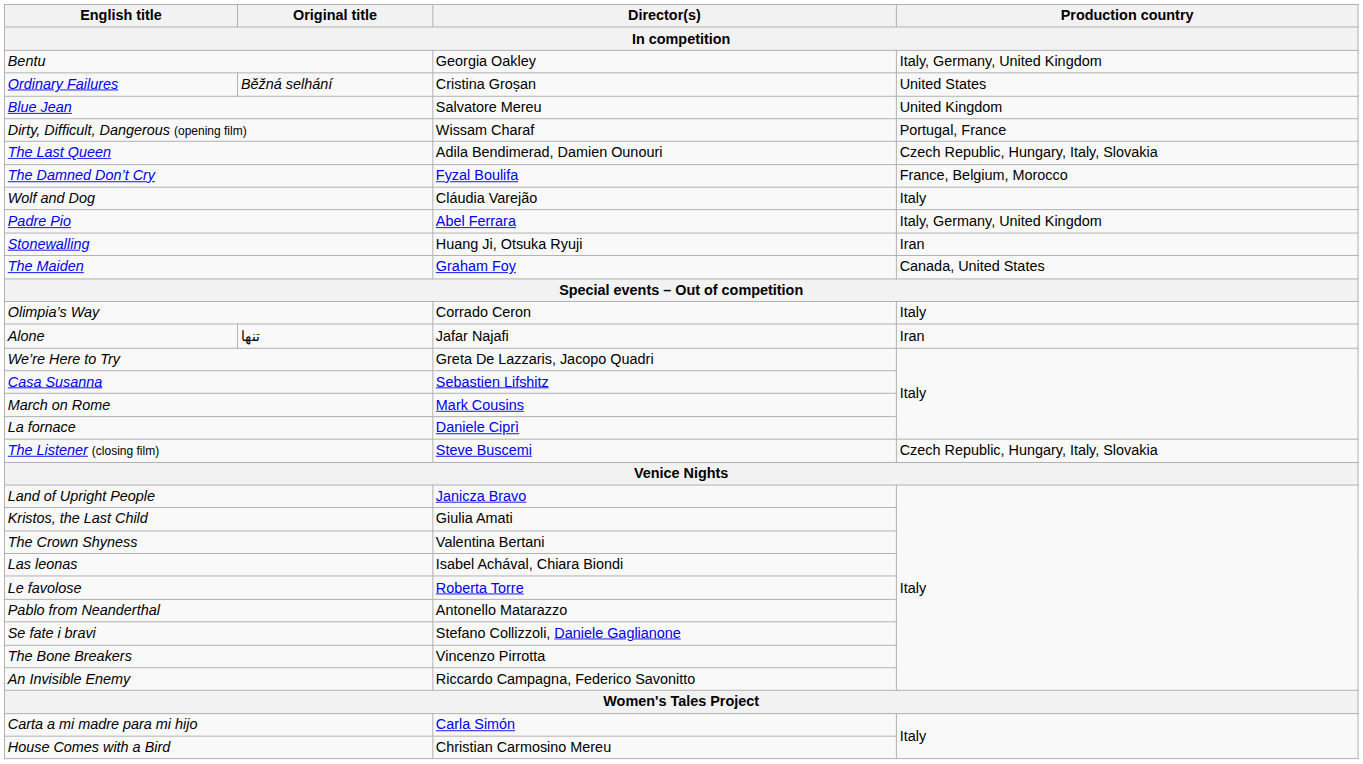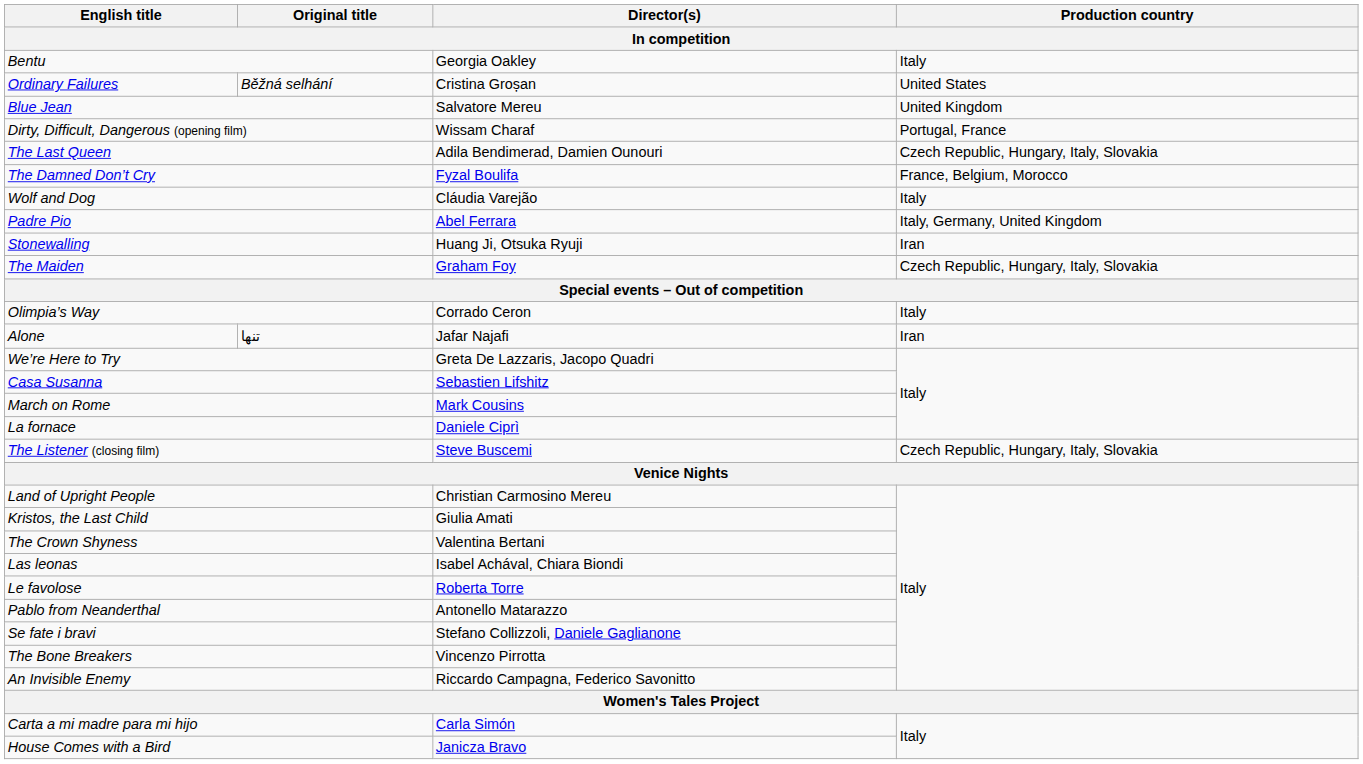 <table class="wikitable" style="width:95%; margin-top:2px; margin-bottom:0px">
 <tr>
 <th>English title</th>
 <th>Original title</th>
 <th>Director(s)</th>
 <th>Production country</th>
 </tr>
 <tr>
 <th colspan="4">In competition</th>
 </tr>
 <tr>
 <td colspan="2"><em>Bentu</em></td>
 <td>Georgia Oakley</td>
-<td>Italy, Germany, United Kingdom</td>
+<td>Italy</td>
 </tr>
 <tr>
 <td><em><a href='#'>Ordinary Failures</a></em></td>
 <td><em>Běžná selhání</em></td>
 <td>Cristina Groșan</td>
 <td>United States</td>
 </tr>
 <tr>
 <td colspan="2"><em><a href='#'>Blue Jean</a></em></td>
 <td>Salvatore Mereu</td>
 <td>United Kingdom</td>
 </tr>
 <tr>
 <td colspan="2"><em>Dirty, Difficult, Dangerous</em> <small>(opening film)</small></td>
 <td>Wissam Charaf</td>
 <td>Portugal, France</td>
 </tr>
 <tr>
 <td colspan="2"><em><a href='#'>The Last Queen</a></em></td>
 <td>Adila Bendimerad, Damien Ounouri</td>
 <td>Czech Republic, Hungary, Italy, Slovakia</td>
 </tr>
 <tr>
 <td colspan="2"><em><a href='#'>The Damned Don’t Cry</a></em></td>
 <td><a href='#'>Fyzal Boulifa</a></td>
 <td>France, Belgium, Morocco</td>
 </tr>
 <tr>
 <td colspan="2"><em>Wolf and Dog</em></td>
 <td>Cláudia Varejão</td>
 <td>Italy</td>
 </tr>
 <tr>
 <td colspan="2"><em><a href='#'>Padre Pio</a></em></td>
 <td data-sort-value="Montoya"><a href='#'>Abel Ferrara</a></td>
 <td>Italy, Germany, United Kingdom</td>
 </tr>
 <tr>
 <td colspan="2"><em><a href='#'>Stonewalling</a></em></td>
 <td>Huang Ji, Otsuka Ryuji</td>
 <td>Iran</td>
 </tr>
 <tr>
 <td colspan="2"><em><a href='#'>The Maiden</a></em></td>
 <td><a href='#'>Graham Foy</a></td>
-<td>Canada, United States</td>
+<td>Czech Republic, Hungary, Italy, Slovakia</td>
 </tr>
 <tr>
 <th colspan="4">Special events – Out of competition</th>
 </tr>
 <tr>
 <td colspan="2"><em>Olimpia’s Way</em></td>
 <td>Corrado Ceron</td>
 <td>Italy</td>
 </tr>
 <tr>
 <td><em>Alone</em></td>
 <td>تنها</td>
 <td>Jafar Najafi</td>
 <td>Iran</td>
 </tr>
 <tr>
 <td colspan="2"><em>We’re Here to Try</em></td>
 <td>Greta De Lazzaris, Jacopo Quadri</td>
 <td rowspan="4">Italy</td>
 </tr>
 <tr>
 <td colspan="2"><em><a href='#'>Casa Susanna</a></em></td>
 <td><a href='#'>Sebastien Lifshitz</a></td>
 </tr>
 <tr>
 <td colspan="2"><em>March on Rome</em></td>
 <td><a href='#'>Mark Cousins</a></td>
 </tr>
 <tr>
 <td colspan="2"><em>La fornace</em></td>
 <td><a href='#'>Daniele Ciprì</a></td>
 </tr>
 <tr>
 <td colspan="2"><em><a href='#'>The Listener</a></em>  <small>(closing film)</small></td>
 <td><a href='#'>Steve Buscemi</a></td>
 <td>Czech Republic, Hungary, Italy, Slovakia</td>
 </tr>
 <tr>
 <th colspan="4">Venice Nights</th>
 </tr>
 <tr>
 <td colspan="2"><em>Land of Upright People</em></td>
-<td><a href='#'>Janicza Bravo</a></td>
+<td>Christian Carmosino Mereu</td>
 <td rowspan="9">Italy</td>
 </tr>
 <tr>
 <td colspan="2"><em>Kristos, the Last Child</em></td>
 <td>Giulia Amati</td>
 </tr>
 <tr>
 <td colspan="2"><em>The Crown Shyness</em></td>
 <td>Valentina Bertani</td>
 </tr>
 <tr>
 <td colspan="2"><em>Las leonas</em></td>
 <td>Isabel Achával, Chiara Biondi</td>
 </tr>
 <tr>
 <td colspan="2"><em>Le favolose</em></td>
 <td><a href='#'>Roberta Torre</a></td>
 </tr>
 <tr>
 <td colspan="2"><em>Pablo from Neanderthal</em></td>
 <td>Antonello Matarazzo</td>
 </tr>
 <tr>
 <td colspan="2"><em>Se fate i bravi</em></td>
 <td>Stefano Collizzoli, <a href='#'>Daniele Gaglianone</a></td>
 </tr>
 <tr>
 <td colspan="2"><em>The Bone Breakers</em></td>
 <td>Vincenzo Pirrotta</td>
 </tr>
 <tr>
 <td colspan="2"><em>An Invisible Enemy</em></td>
 <td>Riccardo Campagna, Federico Savonitto</td>
 </tr>
 <tr>
 <th colspan="4">Women's Tales Project</th>
 </tr>
 <tr>
 <td colspan="2"><em>Carta a mi madre para mi hijo</em></td>
 <td><a href='#'>Carla Simón</a></td>
 <td rowspan="2">Italy</td>
 </tr>
 <tr>
 <td colspan="2"><em>House Comes with a Bird</em></td>
-<td>Christian Carmosino Mereu</td>
+<td><a href='#'>Janicza Bravo</a></td>
 </tr>
 </table>
